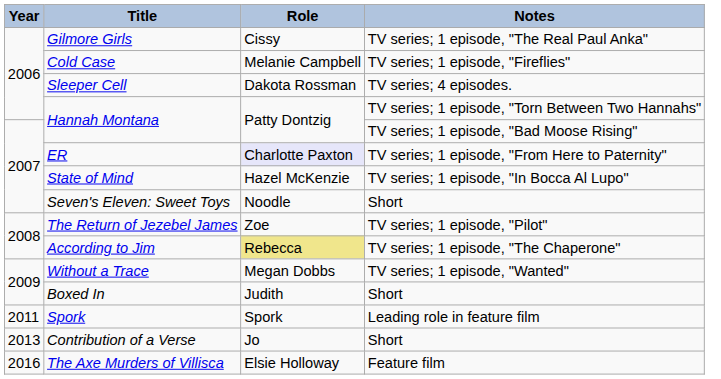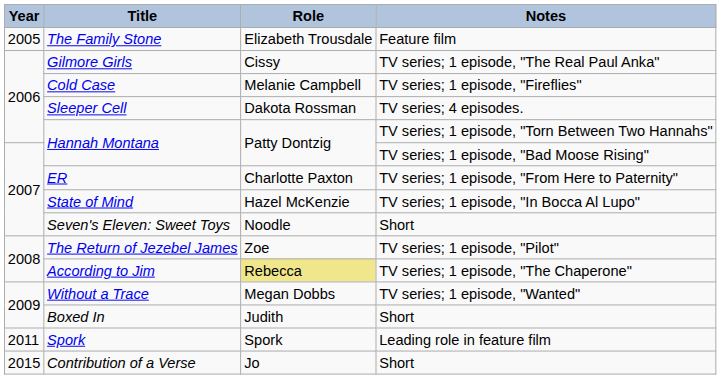 <table class="wikitable" style="font-size:95%;">
 <tr>
 <th style="background:#B0C4DE;">Year</th>
 <th style="background:#B0C4DE;">Title</th>
 <th style="background:#B0C4DE;">Role</th>
 <th style="background:#B0C4DE;">Notes</th>
+</tr>
+<tr>
+<td>2005</td>
+<td><em><a href='#'>The Family Stone</a></em></td>
+<td>Elizabeth Trousdale</td>
+<td>Feature film</td>
 </tr>
 <tr>
 <td rowspan="4">2006</td>
 <td><em><a href='#'>Gilmore Girls</a></em></td>
 <td>Cissy</td>
 <td>TV series; 1 episode, "The Real Paul Anka"</td>
 </tr>
 <tr>
 <td><em><a href='#'>Cold Case</a></em></td>
 <td>Melanie Campbell</td>
 <td>TV series; 1 episode, "Fireflies"</td>
 </tr>
 <tr>
 <td><em><a href='#'>Sleeper Cell</a></em></td>
 <td>Dakota Rossman</td>
 <td>TV series; 4 episodes.</td>
 </tr>
 <tr>
 <td rowspan="2"><em><a href='#'>Hannah Montana</a></em></td>
 <td rowspan="2">Patty Dontzig</td>
 <td>TV series; 1 episode, "Torn Between Two Hannahs"</td>
 </tr>
 <tr>
 <td rowspan="4">2007</td>
 <td>TV series; 1 episode, "Bad Moose Rising"</td>
 </tr>
 <tr>
 <td><em><a href='#'>ER</a></em></td>
-<td style="background: lavender;">Charlotte Paxton</td>
+<td>Charlotte Paxton</td>
 <td>TV series; 1 episode, "From Here to Paternity"</td>
 </tr>
 <tr>
 <td><em><a href='#'>State of Mind</a></em></td>
 <td>Hazel McKenzie</td>
 <td>TV series; 1 episode, "In Bocca Al Lupo"</td>
 </tr>
 <tr>
 <td><em>Seven's Eleven: Sweet Toys</em></td>
 <td>Noodle</td>
 <td>Short</td>
 </tr>
 <tr>
 <td rowspan="2">2008</td>
 <td><em><a href='#'>The Return of Jezebel James</a></em></td>
 <td>Zoe</td>
 <td>TV series; 1 episode, "Pilot"</td>
 </tr>
 <tr>
 <td><em><a href='#'>According to Jim</a></em></td>
 <td style="background: khaki;">Rebecca</td>
 <td>TV series; 1 episode, "The Chaperone"</td>
 </tr>
 <tr>
 <td rowspan="2">2009</td>
 <td><em><a href='#'>Without a Trace</a></em></td>
 <td>Megan Dobbs</td>
 <td>TV series; 1 episode, "Wanted"</td>
 </tr>
 <tr>
 <td><em>Boxed In</em></td>
 <td>Judith</td>
 <td>Short</td>
 </tr>
 <tr>
 <td>2011</td>
 <td><em><a href='#'>Spork</a></em></td>
 <td>Spork</td>
 <td>Leading role in feature film</td>
 </tr>
 <tr>
-<td>2013</td>
+<td>2015</td>
 <td><em>Contribution of a Verse</em></td>
 <td>Jo</td>
 <td>Short</td>
 </tr>
-<tr>
-<td>2016</td>
-<td><em><a href='#'>The Axe Murders of Villisca</a></em></td>
-<td>Elsie Holloway</td>
-<td>Feature film</td>
-</tr>
 </table>
